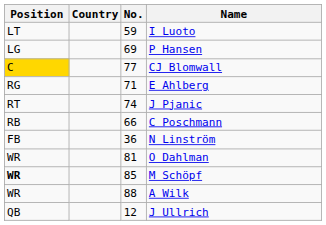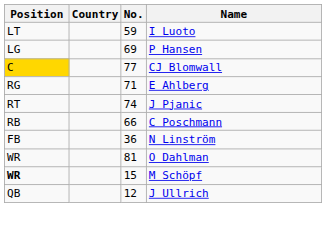 <table class="wikitable" style="text-align:left;">
 <tr>
 <th width=70>Position</th>
 <th width=20>Country</th>
 <th width=20>No.</th>
 <th width=200>Name</th>
 </tr>
 <tr>
 <td style="text-align:left;">LT</td>
 <td></td>
 <td>59</td>
 <td><a href='#'>I Luoto</a></td>
 </tr>
 <tr>
 <td style="text-align:left;">LG</td>
 <td></td>
 <td>69</td>
 <td><a href='#'>P Hansen</a></td>
 </tr>
 <tr>
 <td style="background: gold; text-align:left;">C</td>
 <td></td>
 <td>77</td>
 <td><a href='#'>CJ Blomwall</a></td>
 </tr>
 <tr>
 <td style="text-align:left;">RG</td>
 <td></td>
 <td>71</td>
 <td><a href='#'>E Ahlberg</a></td>
 </tr>
 <tr>
 <td style="text-align:left;">RT</td>
 <td></td>
 <td>74</td>
 <td><a href='#'>J Pjanic</a></td>
 </tr>
 <tr>
 <td style="text-align:left;">RB</td>
 <td></td>
 <td>66</td>
 <td><a href='#'>C Poschmann</a></td>
 </tr>
 <tr>
 <td style="text-align:left;">FB</td>
 <td></td>
 <td>36</td>
 <td><a href='#'>N Linström</a></td>
 </tr>
 <tr>
 <td style="text-align:left;">WR</td>
 <td></td>
 <td>81</td>
 <td><a href='#'>O Dahlman</a></td>
 </tr>
 <tr>
 <td style="text-align:left;"><strong>WR</strong></td>
 <td></td>
-<td>85</td>
+<td>15</td>
 <td><a href='#'>M Schöpf</a></td>
-</tr>
-<tr>
-<td style="text-align:left;">WR</td>
-<td></td>
-<td>88</td>
-<td><a href='#'>A Wilk</a></td>
 </tr>
 <tr>
 <td style="text-align:left;">QB</td>
 <td></td>
 <td>12</td>
 <td><a href='#'>J Ullrich</a></td>
 </tr>
 </table>
